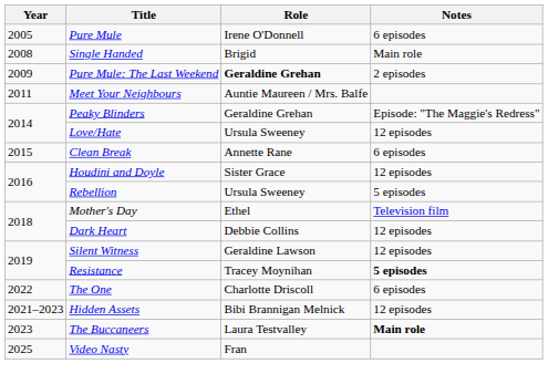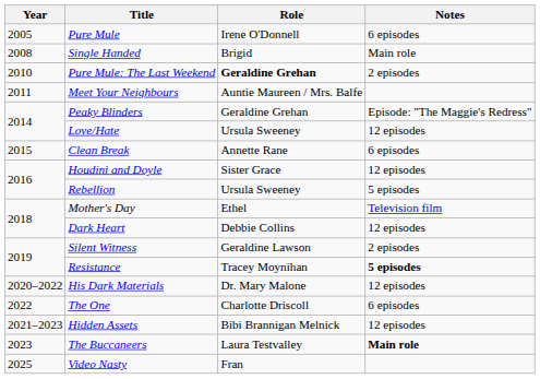 <table class="wikitable sortable">
 <tr>
 <th>Year</th>
 <th>Title</th>
 <th>Role</th>
 <th class="unsortable">Notes</th>
 </tr>
 <tr>
 <td>2005</td>
 <td><em><a href='#'>Pure Mule</a></em></td>
 <td>Irene O'Donnell</td>
 <td>6 episodes</td>
 </tr>
 <tr>
 <td>2008</td>
 <td><em><a href='#'>Single Handed</a></em></td>
 <td>Brigid</td>
 <td>Main role</td>
 </tr>
 <tr>
-<td>2009</td>
+<td>2010</td>
 <td><em><a href='#'>Pure Mule: The Last Weekend</a></em></td>
 <td><strong>Geraldine Grehan</strong></td>
 <td>2 episodes</td>
 </tr>
 <tr>
 <td>2011</td>
 <td><em><a href='#'>Meet Your Neighbours</a></em></td>
 <td>Auntie Maureen / Mrs. Balfe</td>
 <td></td>
 </tr>
 <tr>
 <td rowspan="2">2014</td>
 <td><em><a href='#'>Peaky Blinders</a></em></td>
 <td>Geraldine Grehan</td>
 <td>Episode: "The Maggie's Redress"</td>
 </tr>
 <tr>
 <td><em><a href='#'>Love/Hate</a></em></td>
 <td>Ursula Sweeney</td>
 <td>12 episodes</td>
 </tr>
 <tr>
 <td>2015</td>
 <td><em><a href='#'>Clean Break</a></em></td>
 <td>Annette Rane</td>
 <td>6 episodes</td>
 </tr>
 <tr>
 <td rowspan="2">2016</td>
 <td><em><a href='#'>Houdini and Doyle</a></em></td>
 <td>Sister Grace</td>
 <td>12 episodes</td>
 </tr>
 <tr>
 <td><em><a href='#'>Rebellion</a></em></td>
 <td>Ursula Sweeney</td>
 <td>5 episodes</td>
 </tr>
 <tr>
 <td rowspan="2">2018</td>
 <td><em>Mother's Day</em></td>
 <td>Ethel</td>
 <td><a href='#'>Television film</a></td>
 </tr>
 <tr>
 <td><em><a href='#'>Dark Heart</a></em></td>
 <td>Debbie Collins</td>
 <td>12 episodes</td>
 </tr>
 <tr>
 <td rowspan="2">2019</td>
 <td><em><a href='#'>Silent Witness</a></em></td>
 <td>Geraldine Lawson</td>
-<td>12 episodes</td>
+<td>2 episodes</td>
 </tr>
 <tr>
 <td><em><a href='#'>Resistance</a></em></td>
 <td>Tracey Moynihan</td>
 <td><strong>5 episodes</strong></td>
+</tr>
+<tr>
+<td>2020–2022</td>
+<td><em><a href='#'>His Dark Materials</a></em></td>
+<td>Dr. Mary Malone</td>
+<td>12 episodes</td>
 </tr>
 <tr>
 <td>2022</td>
 <td><em><a href='#'>The One</a></em></td>
 <td>Charlotte Driscoll</td>
 <td>6 episodes</td>
 </tr>
 <tr>
 <td>2021–2023</td>
 <td><em><a href='#'>Hidden Assets</a></em></td>
 <td>Bibi Brannigan Melnick</td>
 <td>12 episodes</td>
 </tr>
 <tr>
 <td>2023</td>
 <td><em><a href='#'>The Buccaneers</a></em></td>
 <td>Laura Testvalley</td>
 <td><strong>Main role</strong></td>
 </tr>
 <tr>
 <td>2025</td>
 <td><em><a href='#'>Video Nasty</a></em></td>
 <td>Fran</td>
 <td></td>
 </tr>
 </table>
